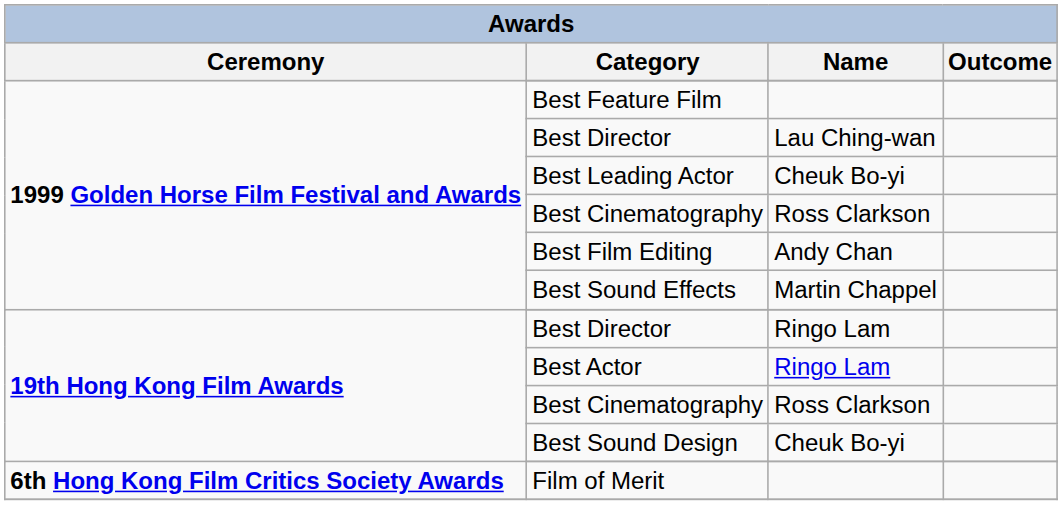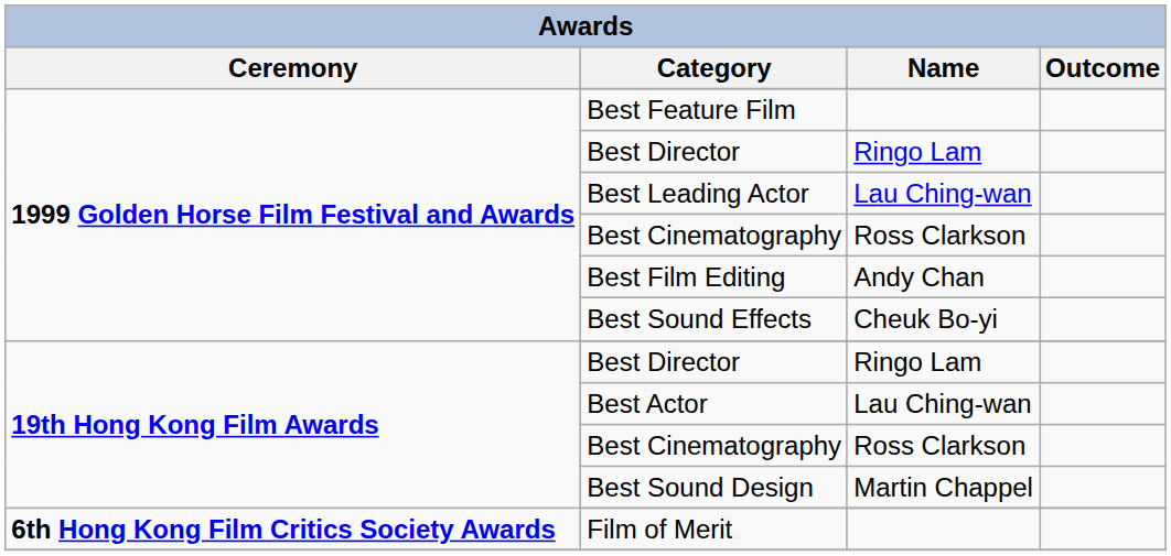 <table class="wikitable" style="font-size:95%;" ;>
 <tr style="background:#ccc; text-align:center;">
 <th colspan="5" style="background: LightSteelBlue;">Awards</th>
 </tr>
 <tr style="background:#ccc; text-align:center;">
 <th>Ceremony</th>
 <th>Category</th>
 <th>Name</th>
 <th>Outcome</th>
 </tr>
 <tr>
 <td rowspan=7><strong>1999 <a href='#'>Golden Horse Film Festival and Awards</a></strong></td>
 </tr>
 <tr>
 <td>Best Feature Film</td>
 <td></td>
 <td></td>
 </tr>
 <tr>
 <td>Best Director</td>
-<td>Lau Ching-wan</td>
+<td><a href='#'>Ringo Lam</a></td>
 <td></td>
 </tr>
 <tr>
 <td>Best Leading Actor</td>
-<td>Cheuk Bo-yi</td>
+<td><a href='#'>Lau Ching-wan</a></td>
 <td></td>
 </tr>
 <tr>
 <td>Best Cinematography</td>
 <td>Ross Clarkson</td>
 <td></td>
 </tr>
 <tr>
 <td>Best Film Editing</td>
 <td>Andy Chan</td>
 <td></td>
 </tr>
 <tr>
 <td>Best Sound Effects</td>
-<td>Martin Chappel</td>
+<td>Cheuk Bo-yi</td>
 <td></td>
 </tr>
 <tr>
 <td rowspan=5><strong><a href='#'>19th Hong Kong Film Awards</a></strong></td>
 </tr>
 <tr>
 <td>Best Director</td>
 <td>Ringo Lam</td>
 <td></td>
 </tr>
 <tr>
 <td>Best Actor</td>
-<td><a href='#'>Ringo Lam</a></td>
+<td>Lau Ching-wan</td>
 <td></td>
 </tr>
 <tr>
 <td>Best Cinematography</td>
 <td>Ross Clarkson</td>
 <td></td>
 </tr>
 <tr>
 <td>Best Sound Design</td>
-<td>Cheuk Bo-yi</td>
+<td>Martin Chappel</td>
 <td></td>
 </tr>
 <tr>
 <td rowspan=2><strong>6th <a href='#'>Hong Kong Film Critics Society Awards</a></strong></td>
 </tr>
 <tr>
 <td>Film of Merit</td>
 <td></td>
 <td></td>
 </tr>
 <tr>
 </tr>
 </table>
